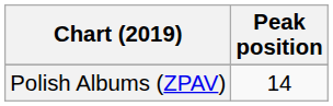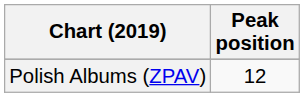 <table class="wikitable sortable" style="text-align:left;">
 <tr>
 <th>Chart (2019)</th>
 <th>Peak<br>position</th>
 </tr>
 <tr>
 </tr>
 <tr>
 <td align="left" bgcolor="#f2f2f2">Polish Albums (<a href='#'>ZPAV</a>)</td>
-<td align="center">14</td>
+<td align="center">12</td>
 </tr>
 </table>
